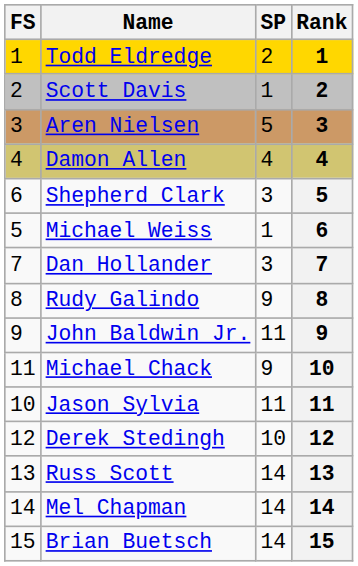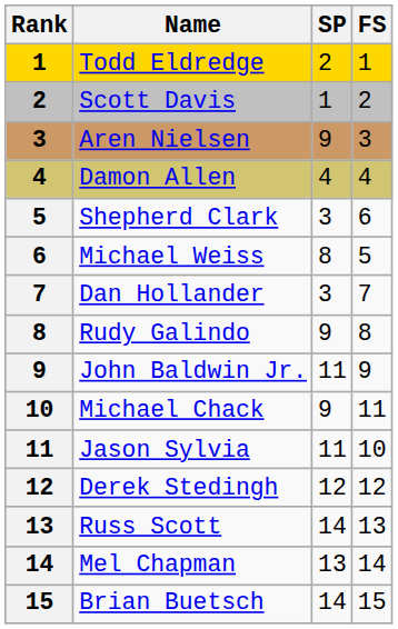 <table class="wikitable">
 <tr>
-<th>FS</th>
+<th>Rank</th>
 <th>Name</th>
 <th>SP</th>
-<th>Rank</th>
+<th>FS</th>
 </tr>
 <tr bgcolor="gold">
-<td>1</td>
+<td align="center"><strong>1</strong></td>
 <td><a href='#'>Todd Eldredge</a></td>
 <td>2</td>
-<td align="center"><strong>1</strong></td>
+<td>1</td>
 </tr>
 <tr bgcolor="silver">
-<td>2</td>
+<td align="center"><strong>2</strong></td>
 <td><a href='#'>Scott Davis</a></td>
 <td>1</td>
-<td align="center"><strong>2</strong></td>
+<td>2</td>
 </tr>
 <tr bgcolor="cc9966">
+<td align="center"><strong>3</strong></td>
+<td><a href='#'>Aren Nielsen</a></td>
+<td>9</td>
 <td>3</td>
-<td><a href='#'>Aren Nielsen</a></td>
-<td>5</td>
-<td align="center"><strong>3</strong></td>
 </tr>
 <tr bgcolor="#d1c571">
-<td>4</td>
+<td align="center"><strong>4</strong></td>
 <td><a href='#'>Damon Allen</a></td>
 <td>4</td>
-<td align="center"><strong>4</strong></td>
+<td>4</td>
 </tr>
 <tr>
-<td>6</td>
+<th>5</th>
 <td><a href='#'>Shepherd Clark</a></td>
 <td>3</td>
-<th>5</th>
+<td>6</td>
 </tr>
 <tr>
+<th>6</th>
+<td><a href='#'>Michael Weiss</a></td>
+<td>8</td>
 <td>5</td>
-<td><a href='#'>Michael Weiss</a></td>
-<td>1</td>
-<th>6</th>
 </tr>
 <tr>
-<td>7</td>
+<th>7</th>
 <td><a href='#'>Dan Hollander</a></td>
 <td>3</td>
-<th>7</th>
+<td>7</td>
 </tr>
 <tr>
-<td>8</td>
+<th>8</th>
 <td><a href='#'>Rudy Galindo</a></td>
 <td>9</td>
-<th>8</th>
+<td>8</td>
 </tr>
 <tr>
-<td>9</td>
+<th>9</th>
 <td><a href='#'>John Baldwin Jr.</a></td>
 <td>11</td>
-<th>9</th>
+<td>9</td>
 </tr>
 <tr>
-<td>11</td>
+<th>10</th>
 <td><a href='#'>Michael Chack</a></td>
 <td>9</td>
-<th>10</th>
+<td>11</td>
 </tr>
 <tr>
-<td>10</td>
+<th>11</th>
 <td><a href='#'>Jason Sylvia</a></td>
 <td>11</td>
-<th>11</th>
+<td>10</td>
 </tr>
 <tr>
+<th>12</th>
+<td><a href='#'>Derek Stedingh</a></td>
 <td>12</td>
-<td><a href='#'>Derek Stedingh</a></td>
-<td>10</td>
-<th>12</th>
+<td>12</td>
 </tr>
 <tr>
-<td>13</td>
+<th>13</th>
 <td><a href='#'>Russ Scott</a></td>
 <td>14</td>
-<th>13</th>
+<td>13</td>
 </tr>
 <tr>
+<th>14</th>
+<td><a href='#'>Mel Chapman</a></td>
+<td>13</td>
 <td>14</td>
-<td><a href='#'>Mel Chapman</a></td>
-<td>14</td>
-<th>14</th>
 </tr>
 <tr>
-<td>15</td>
+<th>15</th>
 <td><a href='#'>Brian Buetsch</a></td>
 <td>14</td>
-<th>15</th>
+<td>15</td>
 </tr>
 </table>
